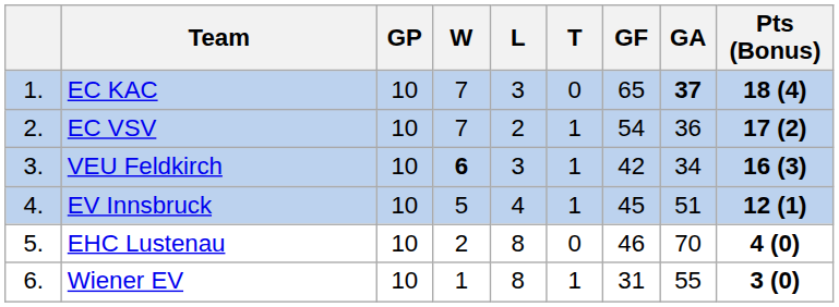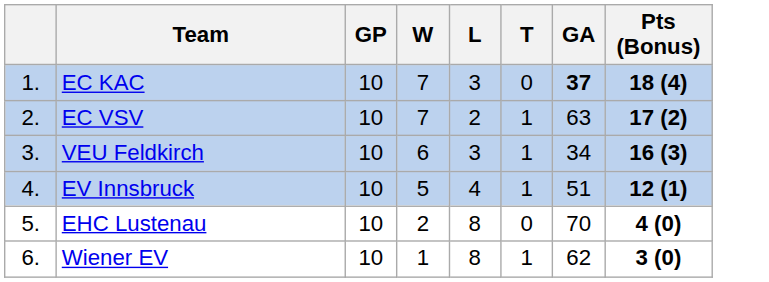 <table class="wikitable">
 <tr>
 <th width="30"></th>
 <th width="200">Team</th>
 <th width="30">GP</th>
 <th width="30">W</th>
 <th width="30">L</th>
 <th width="30">T</th>
-<th width="30">GF</th>
 <th width="30">GA</th>
 <th width="70">Pts (Bonus)</th>
 </tr>
 <tr bgcolor="#BCD2EE" align="center">
 <td>1.</td>
 <td align="left"><a href='#'>EC KAC</a></td>
 <td>10</td>
 <td>7</td>
 <td>3</td>
 <td>0</td>
-<td>65</td>
 <td><strong>37</strong></td>
 <td><strong>18 (4)</strong></td>
 </tr>
 <tr bgcolor="#BCD2EE" align="center">
 <td>2.</td>
 <td align="left"><a href='#'>EC VSV</a></td>
 <td>10</td>
 <td>7</td>
 <td>2</td>
 <td>1</td>
-<td>54</td>
-<td>36</td>
+<td>63</td>
 <td><strong>17 (2)</strong></td>
 </tr>
 <tr bgcolor="#BCD2EE" align="center">
 <td>3.</td>
 <td align="left"><a href='#'>VEU Feldkirch</a></td>
 <td>10</td>
-<td><strong>6</strong></td>
+<td>6</td>
 <td>3</td>
 <td>1</td>
-<td>42</td>
 <td>34</td>
 <td><strong>16 (3)</strong></td>
 </tr>
 <tr bgcolor="#BCD2EE" align="center">
 <td>4.</td>
 <td align="left"><a href='#'>EV Innsbruck</a></td>
 <td>10</td>
 <td>5</td>
 <td>4</td>
 <td>1</td>
-<td>45</td>
 <td>51</td>
 <td><strong>12 (1)</strong></td>
 </tr>
 <tr bgcolor="#FFFFFF" align="center">
 <td>5.</td>
 <td align="left"><a href='#'>EHC Lustenau</a></td>
 <td>10</td>
 <td>2</td>
 <td>8</td>
 <td>0</td>
-<td>46</td>
 <td>70</td>
 <td><strong>4 (0)</strong></td>
 </tr>
 <tr bgcolor="#FFFFFF" align="center">
 <td>6.</td>
 <td align="left"><a href='#'>Wiener EV</a></td>
 <td>10</td>
 <td>1</td>
 <td>8</td>
 <td>1</td>
-<td>31</td>
-<td>55</td>
+<td>62</td>
 <td><strong>3 (0)</strong></td>
 </tr>
 </table>
